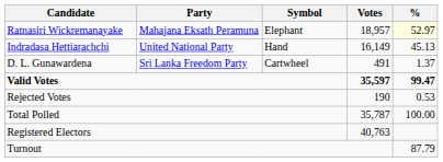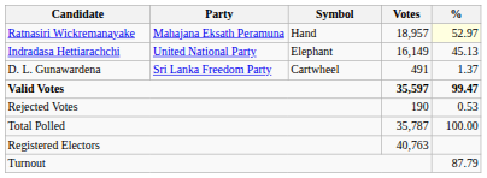 <table class="wikitable" border="1" style="text-align:right;">
 <tr>
 <th align=left width="190">Candidate</th>
 <th align=left width="180">Party</th>
 <th align=left width="120">Symbol</th>
 <th align=left width="60">Votes</th>
 <th align=left width="60">%</th>
 </tr>
 <tr>
 <td align=left><a href='#'>Ratnasiri Wickremanayake</a></td>
 <td align=left><a href='#'>Mahajana Eksath Peramuna</a></td>
-<td align=left>Elephant</td>
+<td align=left>Hand</td>
 <td align=right>18,957</td>
 <td align=right style="background: lightyellow;">52.97</td>
 </tr>
 <tr>
 <td align=left><a href='#'>Indradasa Hettiarachchi</a></td>
 <td align=left><a href='#'>United National Party</a></td>
-<td align=left>Hand</td>
+<td align=left>Elephant</td>
 <td align=right>16,149</td>
 <td align=right>45.13</td>
 </tr>
 <tr>
 <td align=left>D. L. Gunawardena</td>
 <td align=left><a href='#'>Sri Lanka Freedom Party</a></td>
 <td align=left>Cartwheel</td>
 <td align=right>491</td>
 <td align=right>1.37</td>
 </tr>
 <tr>
 <td align=left colspan=3><strong>Valid Votes</strong></td>
 <td align=right><strong>35,597</strong></td>
 <td align=right><strong>99.47</strong></td>
 </tr>
 <tr>
 <td align=left colspan=3>Rejected Votes</td>
 <td align=right>190</td>
 <td align=right>0.53</td>
 </tr>
 <tr>
 <td align=left colspan=3>Total Polled</td>
 <td align=right>35,787</td>
 <td align=right>100.00</td>
 </tr>
 <tr>
 <td align=left colspan=3>Registered Electors</td>
 <td align=right>40,763</td>
 <td></td>
 </tr>
 <tr>
 <td align=left colspan=4>Turnout</td>
 <td align=right>87.79</td>
 </tr>
 </table>
